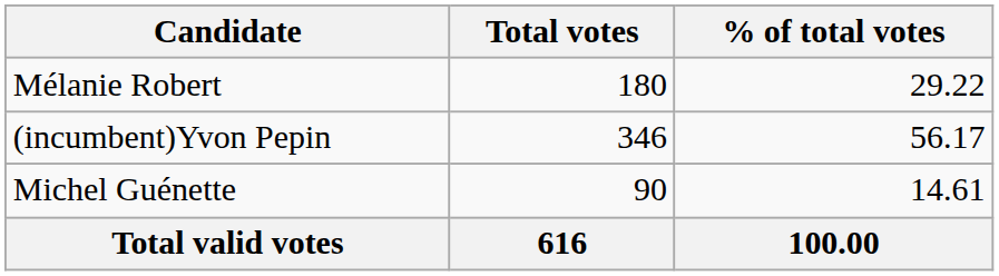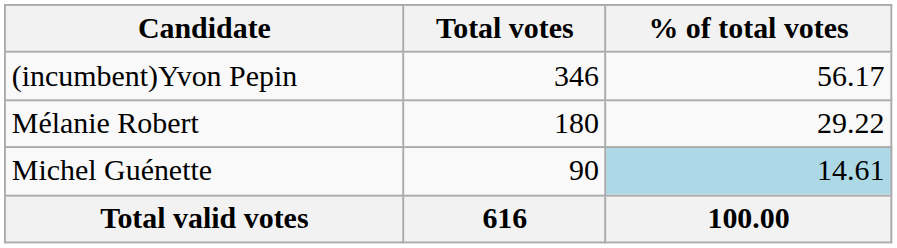 <table class="wikitable" width="475">
 <tr>
 <th align="left">Candidate</th>
 <th align="right">Total votes</th>
 <th align="right">% of total votes</th>
 </tr>
 <tr>
+<td align="left">(incumbent)Yvon Pepin</td>
+<td align="right">346</td>
+<td align="right">56.17</td>
+</tr>
+<tr>
 <td align="left">Mélanie Robert</td>
 <td align="right">180</td>
 <td align="right">29.22</td>
 </tr>
 <tr>
-<td align="left">(incumbent)Yvon Pepin</td>
-<td align="right">346</td>
-<td align="right">56.17</td>
-</tr>
-<tr>
 <td align="left">Michel Guénette</td>
 <td align="right">90</td>
-<td align="right">14.61</td>
+<td align="right" style="background: lightblue;">14.61</td>
 </tr>
 <tr bgcolor="#EEEEEE">
 <th align="left">Total valid votes</th>
 <th align="right"><strong>616</strong></th>
 <th align="right"><strong>100.00</strong></th>
 </tr>
 </table>
